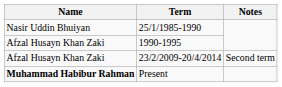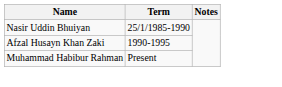 <table class="wikitable">
 <tr>
 <th>Name</th>
 <th>Term</th>
 <th>Notes</th>
 </tr>
 <tr>
 <td>Nasir Uddin Bhuiyan</td>
 <td>25/1/1985-1990</td>
 </tr>
 <tr>
 <td>Afzal Husayn Khan Zaki</td>
 <td>1990-1995</td>
 </tr>
 <tr>
-<td>Afzal Husayn Khan Zaki</td>
-<td>23/2/2009-20/4/2014</td>
-<td>Second term</td>
-</tr>
-<tr>
-<td><strong>Muhammad Habibur Rahman</strong></td>
+<td>Muhammad Habibur Rahman</td>
 <td>Present</td>
 </tr>
 </table>
